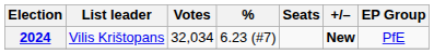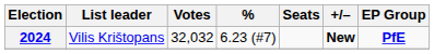 <table class=wikitable style=text-align:center>
 <tr>
 <th>Election</th>
 <th>List leader</th>
 <th>Votes</th>
 <th>%</th>
 <th>Seats</th>
 <th>+/–</th>
 <th>EP Group</th>
 </tr>
 <tr>
 <th><a href='#'>2024</a></th>
 <td><a href='#'>Vilis Krištopans</a></td>
-<td>32,034</td>
+<td>32,032</td>
 <td>6.23 (#7)</td>
 <td></td>
 <td><strong>New</strong></td>
-<td><a href='#'>PfE</a></td>
+<td><strong><a href='#'>PfE</a></strong></td>
 </tr>
 <tr>
 </tr>
 </table>
